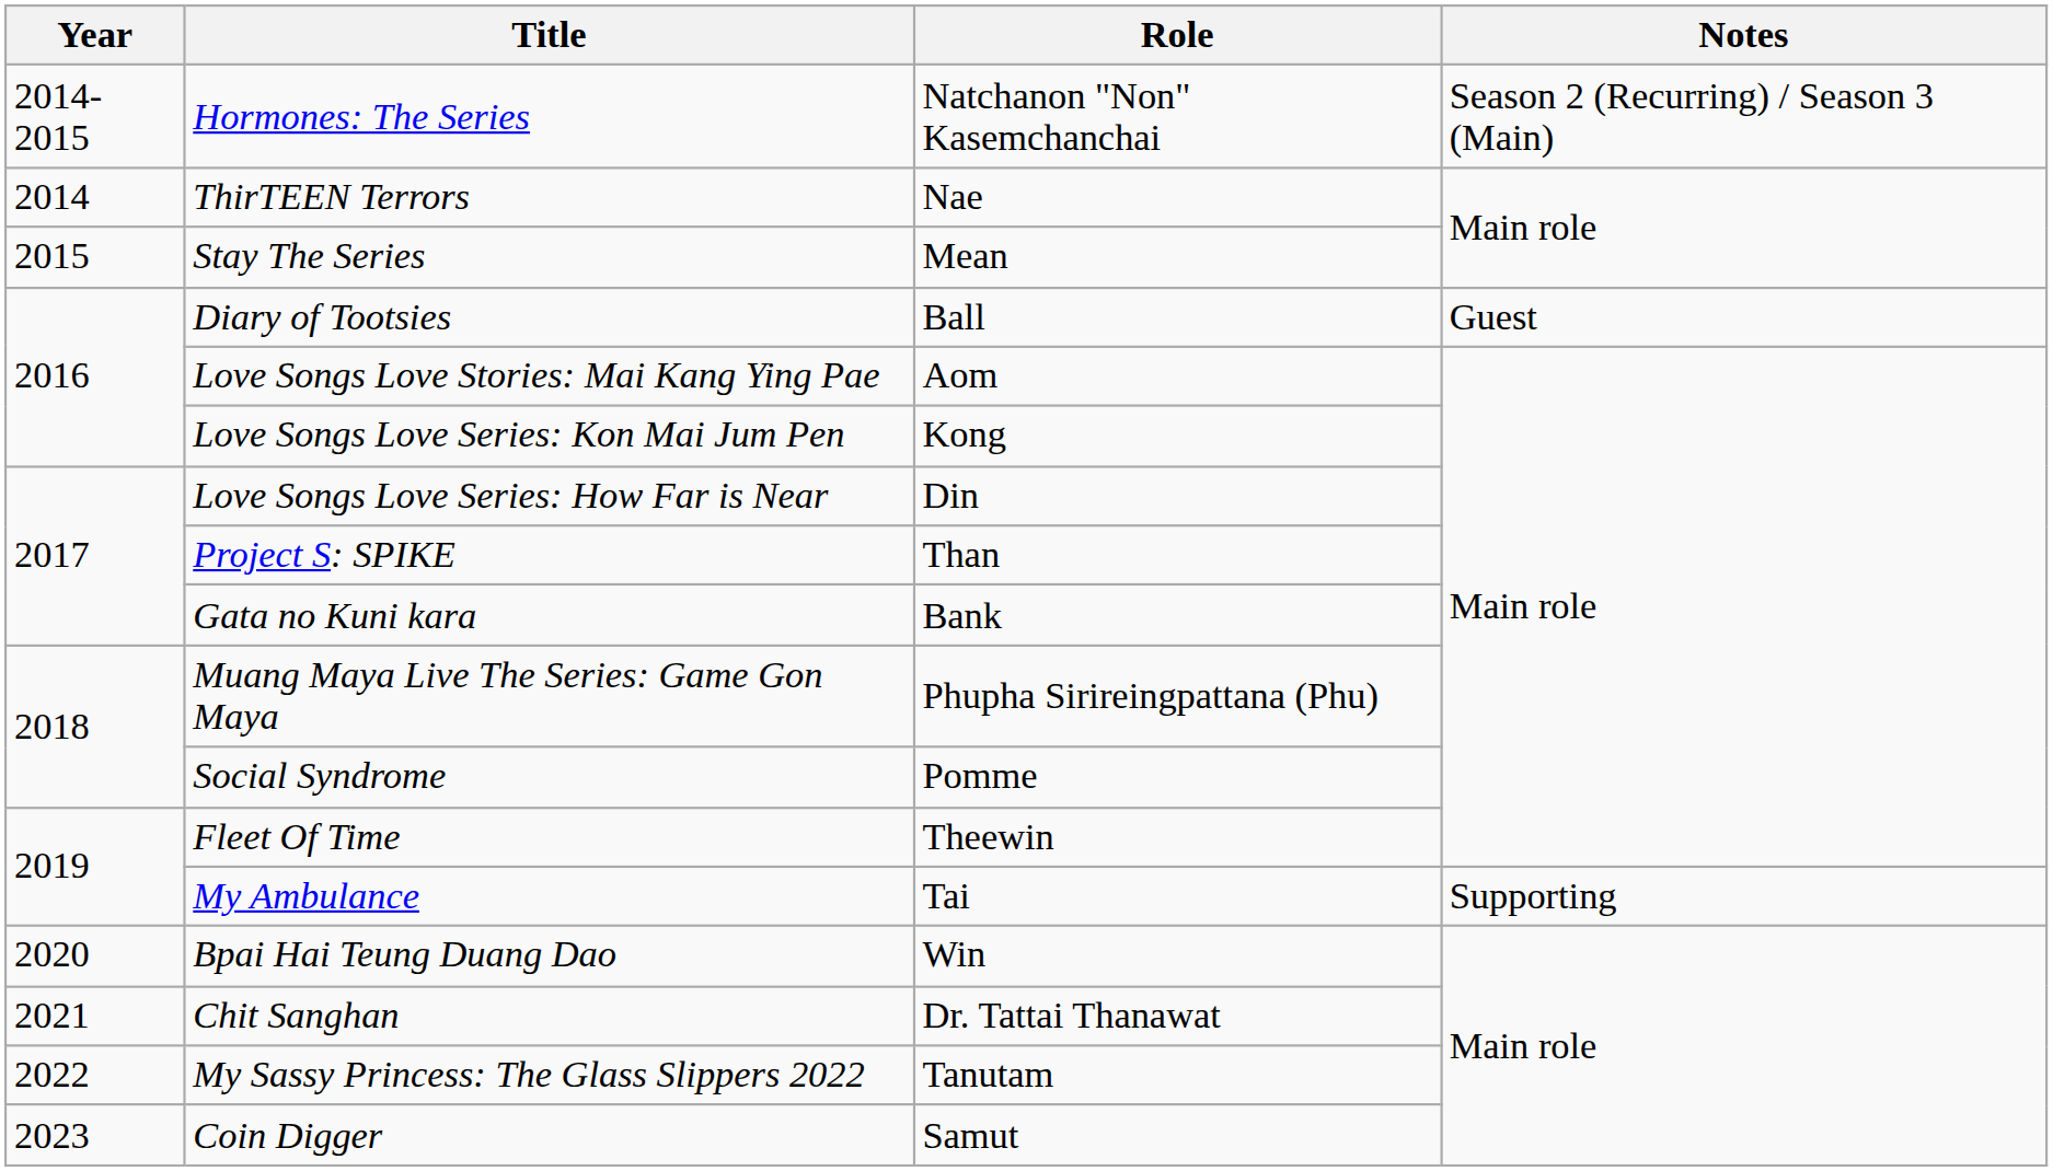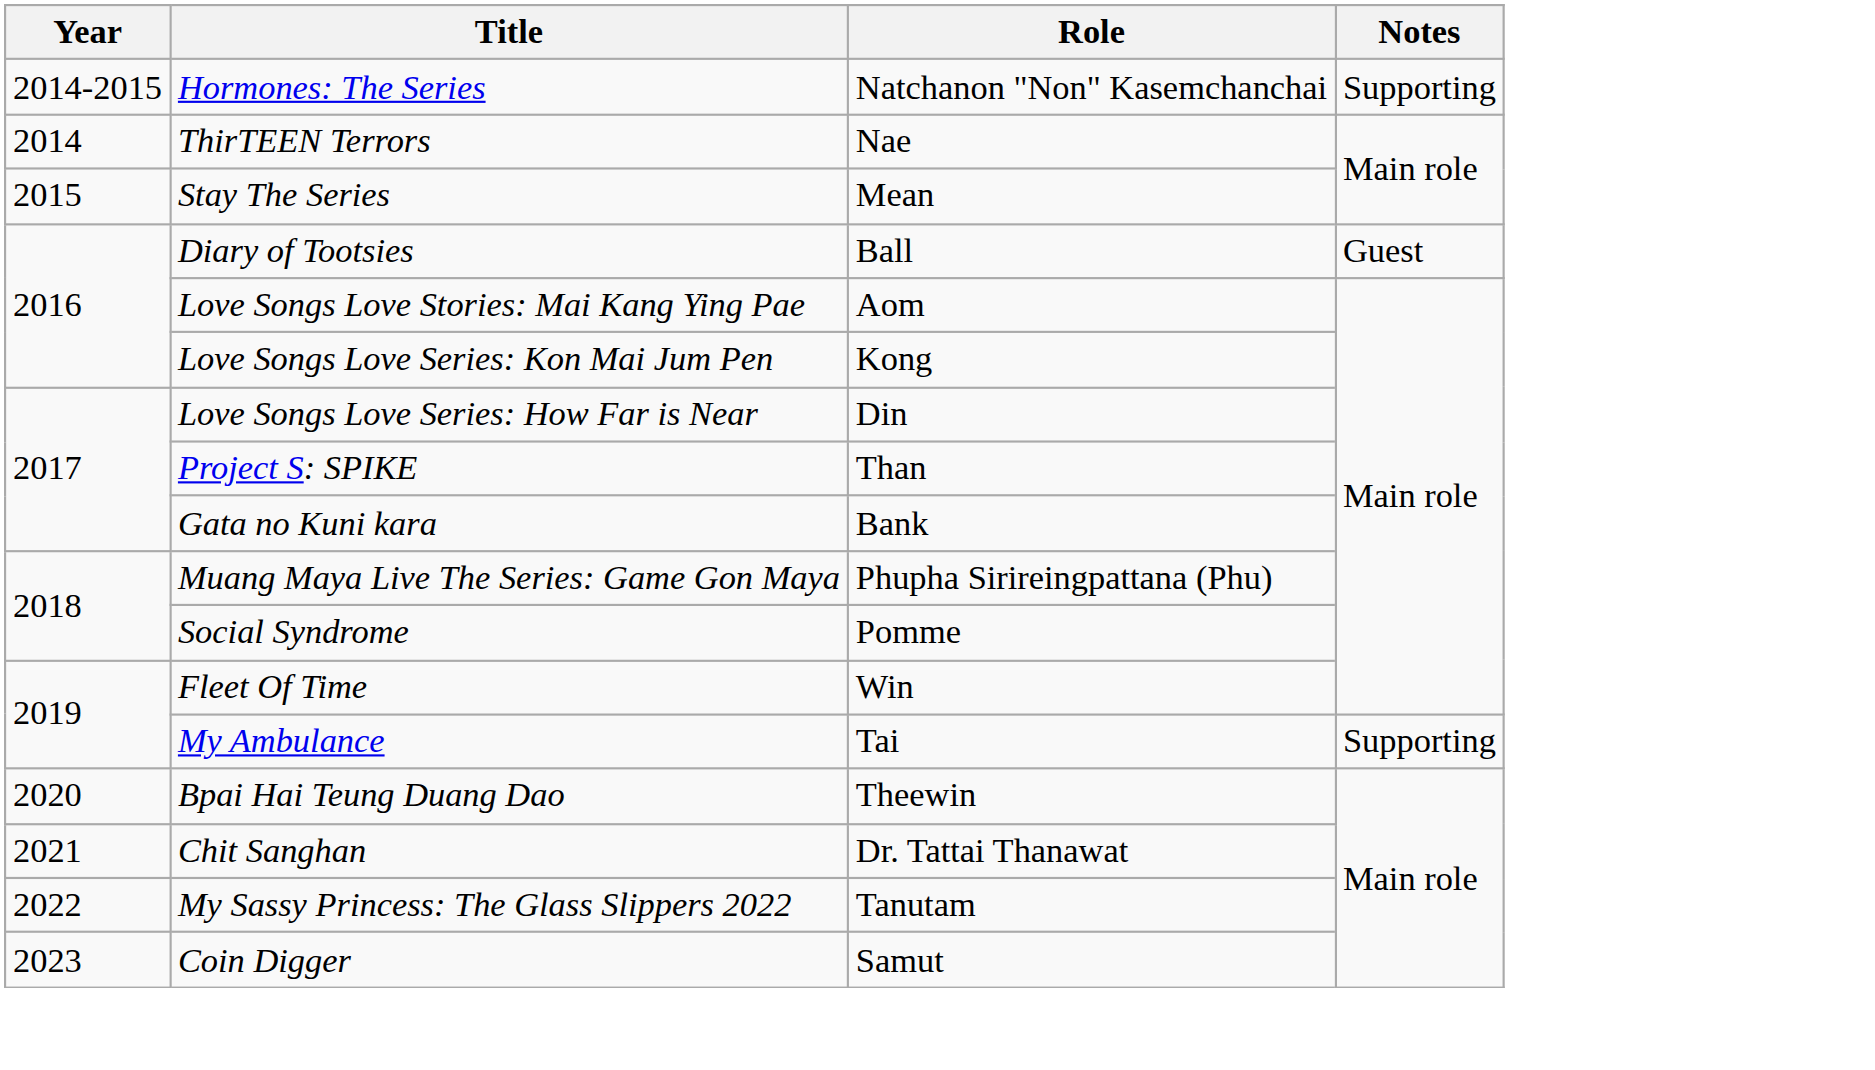 <table class="wikitable">
 <tr>
 <th>Year</th>
 <th>Title</th>
 <th>Role</th>
 <th>Notes</th>
 </tr>
 <tr>
 <td>2014-2015</td>
 <td><em><a href='#'>Hormones: The Series</a></em></td>
 <td>Natchanon "Non" Kasemchanchai</td>
-<td>Season 2 (Recurring) / Season 3 (Main)</td>
+<td>Supporting</td>
 </tr>
 <tr>
 <td>2014</td>
 <td><em>ThirTEEN Terrors</em></td>
 <td>Nae</td>
 <td rowspan="2">Main role</td>
 </tr>
 <tr>
 <td>2015</td>
 <td><em>Stay The Series</em></td>
 <td>Mean</td>
 </tr>
 <tr>
 <td rowspan="3">2016</td>
 <td><em>Diary of Tootsies</em></td>
 <td>Ball</td>
 <td>Guest</td>
 </tr>
 <tr>
 <td><em>Love Songs Love Stories: Mai Kang Ying Pae</em></td>
 <td>Aom</td>
 <td rowspan="8">Main role</td>
 </tr>
 <tr>
 <td><em>Love Songs Love Series: Kon Mai Jum Pen</em></td>
 <td>Kong</td>
 </tr>
 <tr>
 <td rowspan="3">2017</td>
 <td><em>Love Songs Love Series: How Far is Near</em></td>
 <td>Din</td>
 </tr>
 <tr>
 <td><em><a href='#'>Project S</a>: SPIKE</em></td>
 <td>Than</td>
 </tr>
 <tr>
 <td><em>Gata no Kuni kara</em></td>
 <td>Bank</td>
 </tr>
 <tr>
 <td rowspan="2">2018</td>
 <td><em>Muang Maya Live The Series: Game Gon Maya</em></td>
 <td>Phupha Sirireingpattana (Phu)</td>
 </tr>
 <tr>
 <td><em>Social Syndrome</em></td>
 <td>Pomme</td>
 </tr>
 <tr>
 <td rowspan="2">2019</td>
 <td><em>Fleet Of Time</em></td>
-<td>Theewin</td>
+<td>Win</td>
 </tr>
 <tr>
 <td><em><a href='#'>My Ambulance</a></em></td>
 <td>Tai</td>
 <td>Supporting</td>
 </tr>
 <tr>
 <td>2020</td>
 <td><em>Bpai Hai Teung Duang Dao</em></td>
-<td>Win</td>
+<td>Theewin</td>
 <td rowspan="4">Main role</td>
 </tr>
 <tr>
 <td>2021</td>
 <td><em>Chit Sanghan</em></td>
 <td>Dr. Tattai Thanawat</td>
 </tr>
 <tr>
 <td>2022</td>
 <td><em>My Sassy Princess: The Glass Slippers 2022</em></td>
 <td>Tanutam</td>
 </tr>
 <tr>
 <td>2023</td>
 <td><em>Coin Digger</em></td>
 <td>Samut</td>
 </tr>
 </table>
